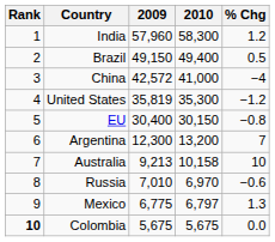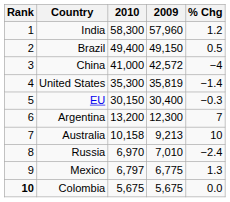 <table class="wikitable" style=text-align:right;>
 <tr>
 <th>Rank</th>
 <th>Country</th>
+<th>2010</th>
 <th>2009</th>
-<th>2010</th>
 <th>% Chg</th>
 </tr>
 <tr>
 <td>1</td>
 <td>India</td>
+<td>58,300</td>
 <td>57,960</td>
-<td>58,300</td>
 <td>1.2</td>
 </tr>
 <tr>
 <td>2</td>
 <td>Brazil</td>
+<td>49,400</td>
 <td>49,150</td>
-<td>49,400</td>
 <td>0.5</td>
 </tr>
 <tr>
 <td>3</td>
 <td>China</td>
+<td>41,000</td>
 <td>42,572</td>
-<td>41,000</td>
 <td>−4</td>
 </tr>
 <tr>
 <td>4</td>
 <td>United States</td>
+<td>35,300</td>
 <td>35,819</td>
-<td>35,300</td>
-<td>−1.2</td>
+<td>−1.4</td>
 </tr>
 <tr>
 <td>5</td>
 <td><a href='#'>EU</a></td>
+<td>30,150</td>
 <td>30,400</td>
-<td>30,150</td>
-<td>−0.8</td>
+<td>−0.3</td>
 </tr>
 <tr>
 <td>6</td>
 <td>Argentina</td>
+<td>13,200</td>
 <td>12,300</td>
-<td>13,200</td>
 <td>7</td>
 </tr>
 <tr>
 <td>7</td>
 <td>Australia</td>
+<td>10,158</td>
 <td>9,213</td>
-<td>10,158</td>
 <td>10</td>
 </tr>
 <tr>
 <td>8</td>
 <td>Russia</td>
+<td>6,970</td>
 <td>7,010</td>
-<td>6,970</td>
-<td>−0.6</td>
+<td>−2.4</td>
 </tr>
 <tr>
 <td>9</td>
 <td>Mexico</td>
+<td>6,797</td>
 <td>6,775</td>
-<td>6,797</td>
 <td>1.3</td>
 </tr>
 <tr>
 <td><strong>10</strong></td>
 <td>Colombia</td>
 <td>5,675</td>
 <td>5,675</td>
 <td>0.0</td>
 </tr>
 </table>
